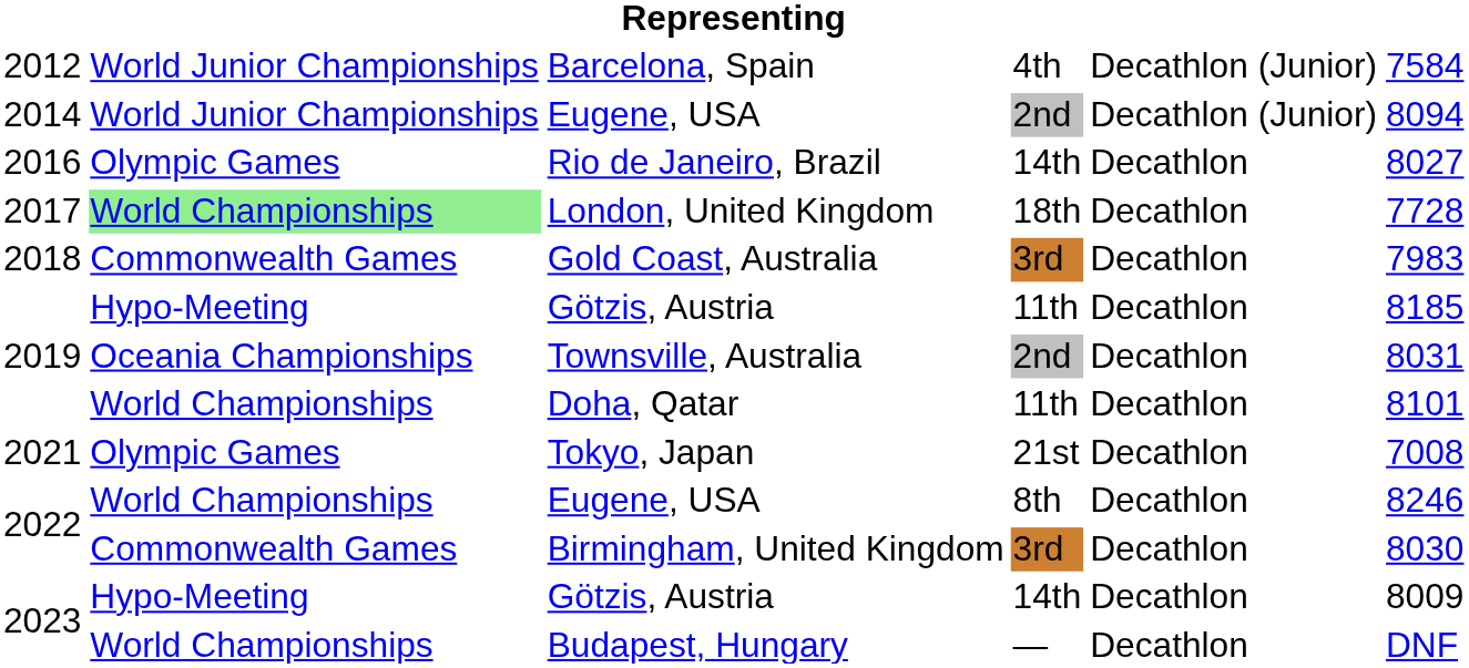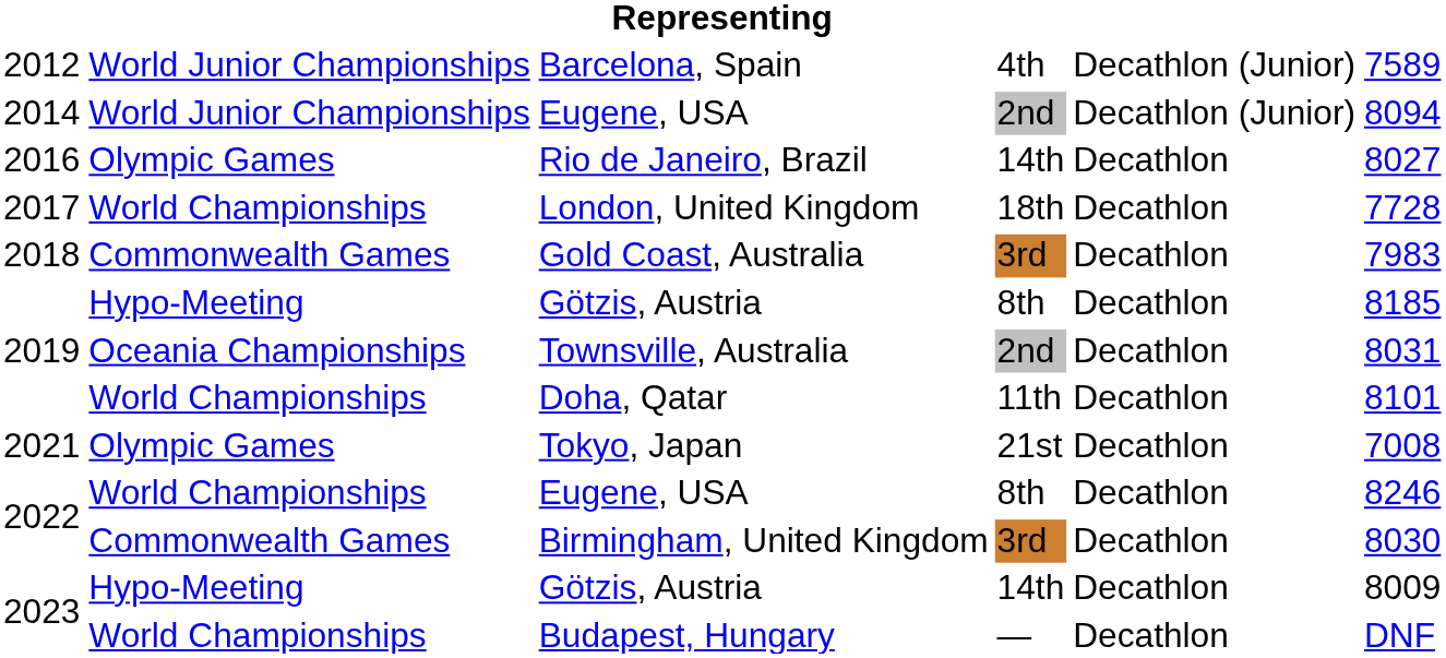 <table>
 <tr>
 <th colspan="7">Representing </th>
 </tr>
 <tr>
 <td>2012</td>
 <td><a href='#'>World Junior Championships</a></td>
 <td><a href='#'>Barcelona</a>, Spain</td>
 <td>4th</td>
 <td>Decathlon (Junior)</td>
-<td><a href='#'>7584</a></td>
+<td><a href='#'>7589</a></td>
 </tr>
 <tr>
 <td>2014</td>
 <td><a href='#'>World Junior Championships</a></td>
 <td><a href='#'>Eugene</a>, USA</td>
 <td style="background:silver;">2nd</td>
 <td>Decathlon (Junior)</td>
 <td><a href='#'>8094</a></td>
 </tr>
 <tr>
 <td>2016</td>
 <td><a href='#'>Olympic Games</a></td>
 <td><a href='#'>Rio de Janeiro</a>, Brazil</td>
 <td>14th</td>
 <td>Decathlon</td>
 <td><a href='#'>8027</a></td>
 </tr>
 <tr>
 <td>2017</td>
-<td style="background: lightgreen;"><a href='#'>World Championships</a></td>
+<td><a href='#'>World Championships</a></td>
 <td><a href='#'>London</a>, United Kingdom</td>
 <td>18th</td>
 <td>Decathlon</td>
 <td><a href='#'>7728</a></td>
 </tr>
 <tr>
 <td>2018</td>
 <td><a href='#'>Commonwealth Games</a></td>
 <td><a href='#'>Gold Coast</a>, Australia</td>
 <td bgcolor="#cd7f32">3rd</td>
 <td>Decathlon</td>
 <td><a href='#'>7983</a></td>
 </tr>
 <tr>
 <td rowspan=3>2019</td>
 <td><a href='#'>Hypo-Meeting</a></td>
 <td><a href='#'>Götzis</a>, Austria</td>
-<td>11th</td>
+<td>8th</td>
 <td>Decathlon</td>
 <td><a href='#'>8185</a></td>
 </tr>
 <tr>
 <td><a href='#'>Oceania Championships</a></td>
 <td><a href='#'>Townsville</a>, Australia</td>
 <td style="background:silver;">2nd</td>
 <td>Decathlon</td>
 <td><a href='#'>8031</a></td>
 </tr>
 <tr>
 <td><a href='#'>World Championships</a></td>
 <td><a href='#'>Doha</a>, Qatar</td>
 <td>11th</td>
 <td>Decathlon</td>
 <td><a href='#'>8101</a></td>
 </tr>
 <tr>
 <td>2021</td>
 <td><a href='#'>Olympic Games</a></td>
 <td><a href='#'>Tokyo</a>, Japan</td>
 <td>21st</td>
 <td>Decathlon</td>
 <td><a href='#'>7008</a></td>
 </tr>
 <tr>
 <td rowspan=2>2022</td>
 <td><a href='#'>World Championships</a></td>
 <td><a href='#'>Eugene</a>, USA</td>
 <td>8th</td>
 <td>Decathlon</td>
 <td><a href='#'>8246</a></td>
 </tr>
 <tr>
 <td><a href='#'>Commonwealth Games</a></td>
 <td><a href='#'>Birmingham</a>, United Kingdom</td>
 <td bgcolor="#cd7f32">3rd</td>
 <td>Decathlon</td>
 <td><a href='#'>8030</a></td>
 </tr>
 <tr>
 <td rowspan=2>2023</td>
 <td><a href='#'>Hypo-Meeting</a></td>
 <td><a href='#'>Götzis</a>, Austria</td>
 <td>14th</td>
 <td>Decathlon</td>
 <td>8009</td>
 </tr>
 <tr>
 <td><a href='#'>World Championships</a></td>
 <td><a href='#'>Budapest, Hungary</a></td>
 <td>—</td>
 <td>Decathlon</td>
 <td><a href='#'>DNF</a></td>
 </tr>
 </table>
